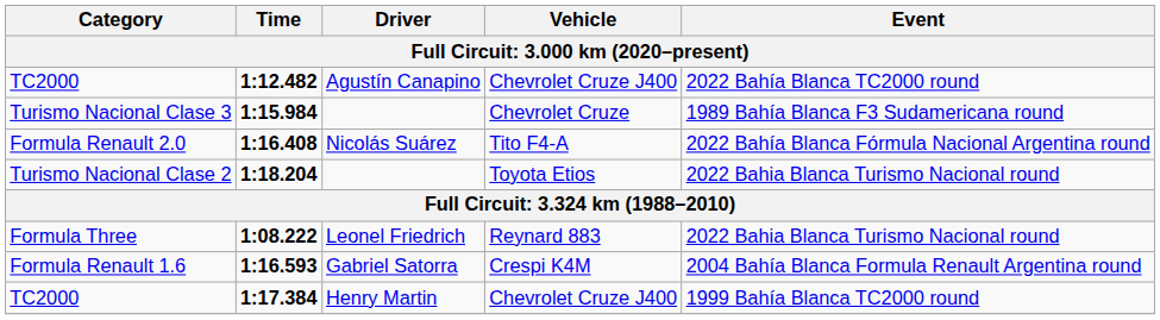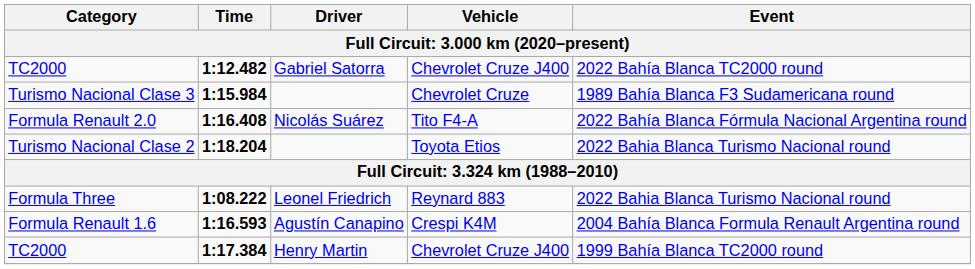 <table class="wikitable">
 <tr>
 <th>Category</th>
 <th>Time</th>
 <th>Driver</th>
 <th>Vehicle</th>
 <th>Event</th>
 </tr>
 <tr>
 <th colspan=5>Full Circuit: 3.000 km (2020–present)</th>
 </tr>
 <tr>
 <td><a href='#'>TC2000</a></td>
 <td><strong>1:12.482</strong></td>
-<td><a href='#'>Agustín Canapino</a></td>
+<td><a href='#'>Gabriel Satorra</a></td>
 <td><a href='#'>Chevrolet Cruze J400</a></td>
 <td><a href='#'>2022 Bahía Blanca TC2000 round</a></td>
 </tr>
 <tr>
 <td><a href='#'>Turismo Nacional Clase 3</a></td>
 <td><strong>1:15.984</strong></td>
 <td></td>
 <td><a href='#'>Chevrolet Cruze</a></td>
 <td><a href='#'>1989 Bahía Blanca F3 Sudamericana round</a></td>
 </tr>
 <tr>
 <td><a href='#'>Formula Renault 2.0</a></td>
 <td><strong>1:16.408</strong></td>
 <td><a href='#'>Nicolás Suárez</a></td>
 <td><a href='#'>Tito F4-A</a></td>
 <td><a href='#'>2022 Bahía Blanca Fórmula Nacional Argentina round</a></td>
 </tr>
 <tr>
 <td><a href='#'>Turismo Nacional Clase 2</a></td>
 <td><strong>1:18.204</strong></td>
 <td></td>
 <td><a href='#'>Toyota Etios</a></td>
 <td><a href='#'>2022 Bahia Blanca Turismo Nacional round</a></td>
 </tr>
 <tr>
 <th colspan=5>Full Circuit: 3.324 km (1988–2010)</th>
 </tr>
 <tr>
 <td><a href='#'>Formula Three</a></td>
 <td><strong>1:08.222</strong></td>
 <td><a href='#'>Leonel Friedrich</a></td>
 <td><a href='#'>Reynard 883</a></td>
 <td><a href='#'>2022 Bahia Blanca Turismo Nacional round</a></td>
 </tr>
 <tr>
 <td><a href='#'>Formula Renault 1.6</a></td>
 <td><strong>1:16.593</strong></td>
-<td><a href='#'>Gabriel Satorra</a></td>
+<td><a href='#'>Agustín Canapino</a></td>
 <td><a href='#'>Crespi K4M</a></td>
 <td><a href='#'>2004 Bahía Blanca Formula Renault Argentina round</a></td>
 </tr>
 <tr>
 <td><a href='#'>TC2000</a></td>
 <td><strong>1:17.384</strong></td>
 <td><a href='#'>Henry Martin</a></td>
 <td><a href='#'>Chevrolet Cruze J400</a></td>
 <td><a href='#'>1999 Bahía Blanca TC2000 round</a></td>
 </tr>
 <tr>
 </tr>
 </table>
